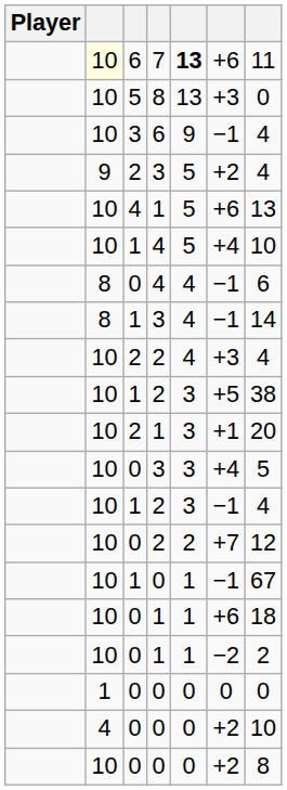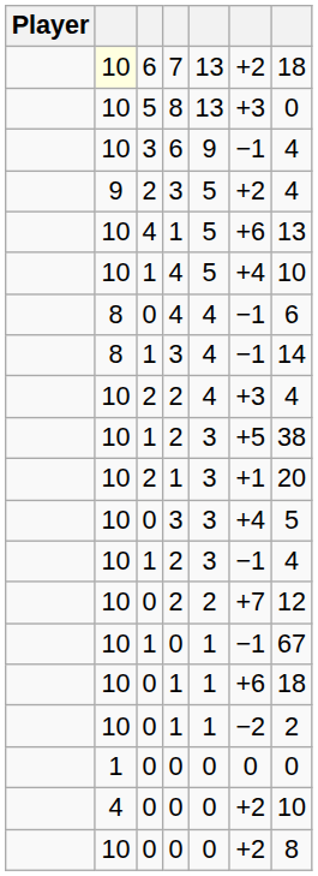 <table class="wikitable sortable" style="text-align:center;">
 <tr>
 <th>Player</th>
 <th></th>
 <th></th>
 <th></th>
 <th></th>
 <th data-sort-type="number"></th>
 <th></th>
 </tr>
 <tr>
 <td></td>
 <td style="background: lightyellow;">10</td>
 <td>6</td>
 <td>7</td>
-<td><strong>13</strong></td>
-<td>+6</td>
-<td>11</td>
+<td>13</td>
+<td>+2</td>
+<td>18</td>
 </tr>
 <tr>
 <td></td>
 <td>10</td>
 <td>5</td>
 <td>8</td>
 <td>13</td>
 <td>+3</td>
 <td>0</td>
 </tr>
 <tr>
 <td></td>
 <td>10</td>
 <td>3</td>
 <td>6</td>
 <td>9</td>
 <td>−1</td>
 <td>4</td>
 </tr>
 <tr>
 <td></td>
 <td>9</td>
 <td>2</td>
 <td>3</td>
 <td>5</td>
 <td>+2</td>
 <td>4</td>
 </tr>
 <tr>
 <td></td>
 <td>10</td>
 <td>4</td>
 <td>1</td>
 <td>5</td>
 <td>+6</td>
 <td>13</td>
 </tr>
 <tr>
 <td></td>
 <td>10</td>
 <td>1</td>
 <td>4</td>
 <td>5</td>
 <td>+4</td>
 <td>10</td>
 </tr>
 <tr>
 <td></td>
 <td>8</td>
 <td>0</td>
 <td>4</td>
 <td>4</td>
 <td>−1</td>
 <td>6</td>
 </tr>
 <tr>
 <td></td>
 <td>8</td>
 <td>1</td>
 <td>3</td>
 <td>4</td>
 <td>−1</td>
 <td>14</td>
 </tr>
 <tr>
 <td></td>
 <td>10</td>
 <td>2</td>
 <td>2</td>
 <td>4</td>
 <td>+3</td>
 <td>4</td>
 </tr>
 <tr>
 <td></td>
 <td>10</td>
 <td>1</td>
 <td>2</td>
 <td>3</td>
 <td>+5</td>
 <td>38</td>
 </tr>
 <tr>
 <td></td>
 <td>10</td>
 <td>2</td>
 <td>1</td>
 <td>3</td>
 <td>+1</td>
 <td>20</td>
 </tr>
 <tr>
 <td></td>
 <td>10</td>
 <td>0</td>
 <td>3</td>
 <td>3</td>
 <td>+4</td>
 <td>5</td>
 </tr>
 <tr>
 <td></td>
 <td>10</td>
 <td>1</td>
 <td>2</td>
 <td>3</td>
 <td>−1</td>
 <td>4</td>
 </tr>
 <tr>
 <td></td>
 <td>10</td>
 <td>0</td>
 <td>2</td>
 <td>2</td>
 <td>+7</td>
 <td>12</td>
 </tr>
 <tr>
 <td></td>
 <td>10</td>
 <td>1</td>
 <td>0</td>
 <td>1</td>
 <td>−1</td>
 <td>67</td>
 </tr>
 <tr>
 <td></td>
 <td>10</td>
 <td>0</td>
 <td>1</td>
 <td>1</td>
 <td>+6</td>
 <td>18</td>
 </tr>
 <tr>
 <td></td>
 <td>10</td>
 <td>0</td>
 <td>1</td>
 <td>1</td>
 <td>−2</td>
 <td>2</td>
 </tr>
 <tr>
 <td></td>
 <td>1</td>
 <td>0</td>
 <td>0</td>
 <td>0</td>
 <td>0</td>
 <td>0</td>
 </tr>
 <tr>
 <td></td>
 <td>4</td>
 <td>0</td>
 <td>0</td>
 <td>0</td>
 <td>+2</td>
 <td>10</td>
 </tr>
 <tr>
 <td></td>
 <td>10</td>
 <td>0</td>
 <td>0</td>
 <td>0</td>
 <td>+2</td>
 <td>8</td>
 </tr>
 </table>
